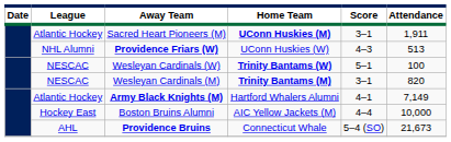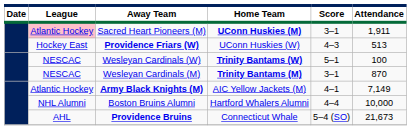 <table class="wikitable" style="font-size: 95%;text-align: center;">
 <tr>
 <th style="background:#FFFFFF; border-top:#00205B 5px solid; border-bottom:#046A38 5px solid;">Date</th>
 <th style="background:#FFFFFF; border-top:#00205B 5px solid; border-bottom:#046A38 5px solid;">League</th>
 <th style="background:#FFFFFF; border-top:#00205B 5px solid; border-bottom:#046A38 5px solid;">Away Team</th>
 <th style="background:#FFFFFF; border-top:#00205B 5px solid; border-bottom:#046A38 5px solid;">Home Team</th>
 <th style="background:#FFFFFF; border-top:#00205B 5px solid; border-bottom:#046A38 5px solid;">Score</th>
 <th style="background:#FFFFFF; border-top:#00205B 5px solid; border-bottom:#046A38 5px solid;">Attendance</th>
 </tr>
 <tr>
 <td ! style="background:#00205B; color:#FFFFFF;" rowspan="2"></td>
-<td><a href='#'>Atlantic Hockey</a></td>
+<td style="background: pink;"><a href='#'>Atlantic Hockey</a></td>
 <td><a href='#'>Sacred Heart Pioneers (M)</a></td>
 <td><strong><a href='#'>UConn Huskies (M)</a></strong></td>
 <td>3–1</td>
 <td>1,911</td>
 </tr>
 <tr>
-<td><a href='#'>NHL Alumni</a></td>
+<td><a href='#'>Hockey East</a></td>
 <td><strong><a href='#'>Providence Friars (W)</a></strong></td>
 <td><a href='#'>UConn Huskies (W)</a></td>
 <td>4–3</td>
 <td>513</td>
 </tr>
 <tr>
 <td ! style="background:#00205B; color:#FFFFFF;" rowspan="2"></td>
 <td><a href='#'>NESCAC</a></td>
 <td><a href='#'>Wesleyan Cardinals (W)</a></td>
 <td><strong><a href='#'>Trinity Bantams (W)</a></strong></td>
 <td>5–1</td>
 <td>100</td>
 </tr>
 <tr>
 <td><a href='#'>NESCAC</a></td>
 <td><a href='#'>Wesleyan Cardinals (M)</a></td>
 <td><strong><a href='#'>Trinity Bantams (M)</a></strong></td>
 <td>3–1</td>
-<td>820</td>
+<td>870</td>
 </tr>
 <tr>
 <td ! style="background:#00205B; color:#FFFFFF;" rowspan="3"></td>
 <td><a href='#'>Atlantic Hockey</a></td>
 <td><strong><a href='#'>Army Black Knights (M)</a></strong></td>
-<td><a href='#'>Hartford Whalers Alumni</a></td>
+<td><a href='#'>AIC Yellow Jackets (M)</a></td>
 <td>4–1</td>
 <td>7,149</td>
 </tr>
 <tr>
-<td><a href='#'>Hockey East</a></td>
+<td><a href='#'>NHL Alumni</a></td>
 <td><a href='#'>Boston Bruins Alumni</a></td>
-<td><a href='#'>AIC Yellow Jackets (M)</a></td>
+<td><a href='#'>Hartford Whalers Alumni</a></td>
 <td>4–4</td>
 <td>10,000</td>
 </tr>
 <tr>
 <td><a href='#'>AHL</a></td>
 <td><strong><a href='#'>Providence Bruins</a></strong></td>
 <td><a href='#'>Connecticut Whale</a></td>
 <td>5–4 (<a href='#'>SO</a>)</td>
 <td>21,673</td>
 </tr>
 <tr>
 </tr>
 </table>
